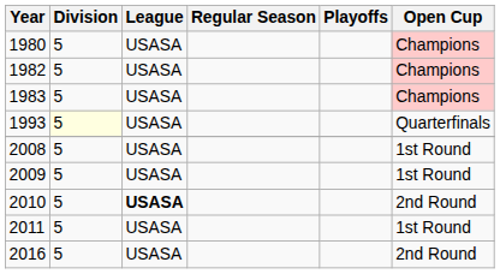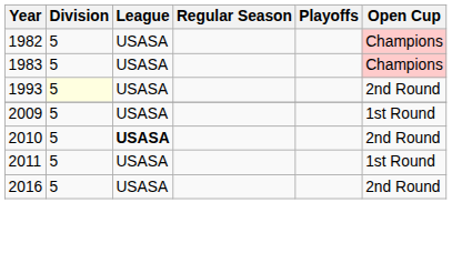 <table class="wikitable">
 <tr>
 <th>Year</th>
 <th>Division</th>
 <th>League</th>
 <th>Regular Season</th>
 <th>Playoffs</th>
 <th>Open Cup</th>
-</tr>
-<tr>
-<td>1980</td>
-<td>5</td>
-<td>USASA</td>
-<td></td>
-<td></td>
-<td bgcolor="#FFCBCB">Champions</td>
 </tr>
 <tr>
 <td>1982</td>
 <td>5</td>
 <td>USASA</td>
 <td></td>
 <td></td>
 <td bgcolor="#FFCBCB">Champions</td>
 </tr>
 <tr>
 <td>1983</td>
 <td>5</td>
 <td>USASA</td>
 <td></td>
 <td></td>
 <td bgcolor="#FFCBCB">Champions</td>
 </tr>
 <tr>
 <td>1993</td>
 <td style="background: lightyellow;">5</td>
 <td>USASA</td>
 <td></td>
 <td></td>
-<td>Quarterfinals</td>
+<td>2nd Round</td>
 </tr>
 <tr>
-</tr>
-<tr>
-<td>2008</td>
-<td>5</td>
-<td>USASA</td>
-<td></td>
-<td></td>
-<td>1st Round</td>
 </tr>
 <tr>
 <td>2009</td>
 <td>5</td>
 <td>USASA</td>
 <td></td>
 <td></td>
 <td>1st Round</td>
 </tr>
 <tr>
 <td>2010</td>
 <td>5</td>
 <td><strong>USASA</strong></td>
 <td></td>
 <td></td>
 <td>2nd Round</td>
 </tr>
 <tr>
 <td>2011</td>
 <td>5</td>
 <td>USASA</td>
 <td></td>
 <td></td>
 <td>1st Round</td>
 </tr>
 <tr>
 <td>2016</td>
 <td>5</td>
 <td>USASA</td>
 <td></td>
 <td></td>
 <td>2nd Round</td>
 </tr>
 </table>
